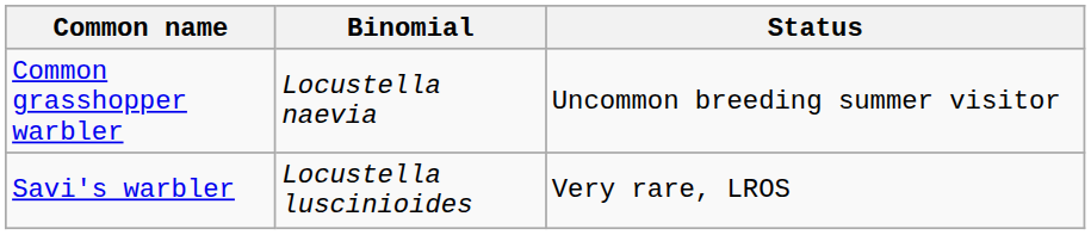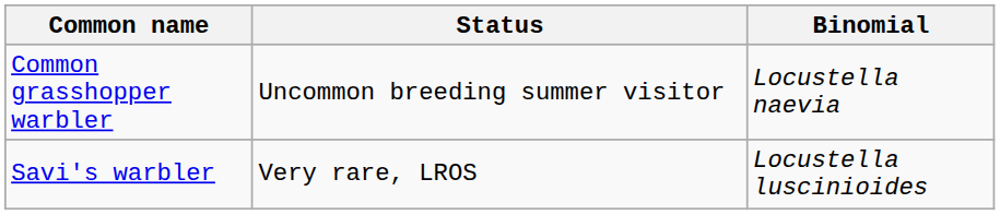 <table width=60% class="wikitable">
 <tr>
 <th width=25%>Common name</th>
+<th width=50%>Status</th>
 <th width=25%>Binomial</th>
-<th width=50%>Status</th>
 </tr>
 <tr>
 <td><a href='#'>Common grasshopper warbler</a></td>
+<td>Uncommon breeding summer visitor</td>
 <td><em>Locustella naevia</em></td>
-<td>Uncommon breeding summer visitor</td>
 </tr>
 <tr>
 <td><a href='#'>Savi's warbler</a></td>
+<td>Very rare, LROS</td>
 <td><em>Locustella luscinioides</em></td>
-<td>Very rare, LROS</td>
 </tr>
 </table>
